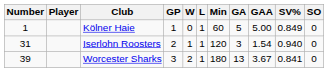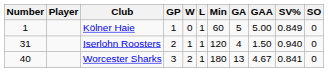 <table class="wikitable sortable" style="text-align:center; padding:4px; border-spacing=0;">
 <tr>
 <th>Number</th>
 <th>Player</th>
 <th>Club</th>
 <th>GP</th>
 <th>W</th>
 <th>L</th>
 <th>Min</th>
 <th>GA</th>
 <th>GAA</th>
 <th>SV%</th>
 <th>SO</th>
 </tr>
 <tr>
 <td>1</td>
 <td align=left></td>
 <td align=left><a href='#'>Kölner Haie</a></td>
 <td>1</td>
 <td>0</td>
 <td>1</td>
 <td>60</td>
 <td>5</td>
 <td>5.00</td>
 <td>0.849</td>
 <td>0</td>
 </tr>
 <tr>
 <td>31</td>
 <td align=left></td>
 <td align=left><a href='#'>Iserlohn Roosters</a></td>
 <td>2</td>
 <td>1</td>
 <td>1</td>
 <td>120</td>
-<td>3</td>
-<td>1.54</td>
+<td>4</td>
+<td>1.50</td>
 <td>0.940</td>
 <td>0</td>
 </tr>
 <tr>
-<td>39</td>
+<td>40</td>
 <td align=left></td>
 <td align=left><a href='#'>Worcester Sharks</a></td>
 <td>3</td>
 <td>2</td>
 <td>1</td>
 <td>180</td>
 <td>13</td>
-<td>3.67</td>
+<td>4.67</td>
 <td>0.841</td>
 <td>0</td>
 </tr>
 </table>
